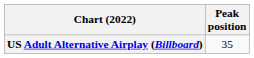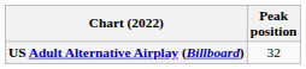 <table class="wikitable sortable plainrowheaders" style="text-align:center">
 <tr>
 <th scope="col">Chart (2022)</th>
 <th scope="col">Peak<br>position</th>
 </tr>
 <tr>
 <th scope="row">US <a href='#'>Adult Alternative Airplay</a> (<em><a href='#'>Billboard</a></em>)</th>
-<td>35</td>
+<td>32</td>
 </tr>
 </table>
